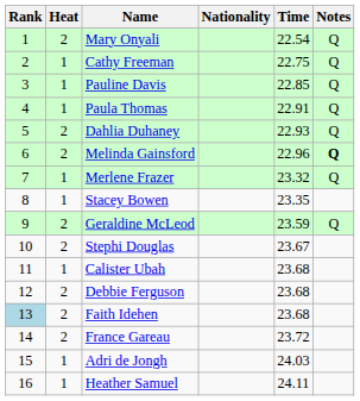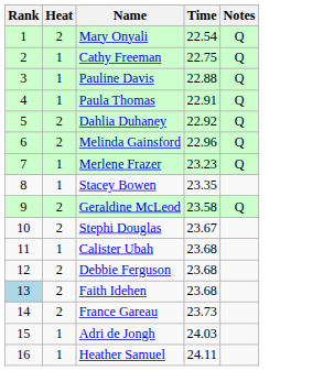 <table class="wikitable sortable" style="text-align:center">
 <tr>
 <th>Rank</th>
 <th>Heat</th>
 <th>Name</th>
-<th>Nationality</th>
 <th>Time</th>
 <th>Notes</th>
 </tr>
 <tr bgcolor=ccffcc>
 <td>1</td>
 <td>2</td>
 <td align=left><a href='#'>Mary Onyali</a></td>
-<td align=left></td>
 <td>22.54</td>
 <td>Q</td>
 </tr>
 <tr bgcolor=ccffcc>
 <td>2</td>
 <td>1</td>
 <td align=left><a href='#'>Cathy Freeman</a></td>
-<td align=left></td>
 <td>22.75</td>
 <td>Q</td>
 </tr>
 <tr bgcolor=ccffcc>
 <td>3</td>
 <td>1</td>
 <td align=left><a href='#'>Pauline Davis</a></td>
-<td align=left></td>
-<td>22.85</td>
+<td>22.88</td>
 <td>Q</td>
 </tr>
 <tr bgcolor=ccffcc>
 <td>4</td>
 <td>1</td>
 <td align=left><a href='#'>Paula Thomas</a></td>
-<td align=left></td>
 <td>22.91</td>
 <td>Q</td>
 </tr>
 <tr bgcolor=ccffcc>
 <td>5</td>
 <td>2</td>
 <td align=left><a href='#'>Dahlia Duhaney</a></td>
-<td align=left></td>
-<td>22.93</td>
+<td>22.92</td>
 <td>Q</td>
 </tr>
 <tr bgcolor=ccffcc>
 <td>6</td>
 <td>2</td>
 <td align=left><a href='#'>Melinda Gainsford</a></td>
-<td align=left></td>
 <td>22.96</td>
-<td><strong>Q</strong></td>
+<td>Q</td>
 </tr>
 <tr bgcolor=ccffcc>
 <td>7</td>
 <td>1</td>
 <td align=left><a href='#'>Merlene Frazer</a></td>
-<td align=left></td>
-<td>23.32</td>
+<td>23.23</td>
 <td>Q</td>
 </tr>
 <tr>
 <td>8</td>
 <td>1</td>
 <td align=left><a href='#'>Stacey Bowen</a></td>
-<td align=left></td>
 <td>23.35</td>
 <td></td>
 </tr>
 <tr bgcolor=ccffcc>
 <td>9</td>
 <td>2</td>
 <td align=left><a href='#'>Geraldine McLeod</a></td>
-<td align=left></td>
-<td>23.59</td>
+<td>23.58</td>
 <td>Q</td>
 </tr>
 <tr>
 <td>10</td>
 <td>2</td>
 <td align=left><a href='#'>Stephi Douglas</a></td>
-<td align=left></td>
 <td>23.67</td>
 <td></td>
 </tr>
 <tr>
 <td>11</td>
 <td>1</td>
 <td align=left><a href='#'>Calister Ubah</a></td>
-<td align=left></td>
 <td>23.68</td>
 <td></td>
 </tr>
 <tr>
 <td>12</td>
 <td>2</td>
 <td align=left><a href='#'>Debbie Ferguson</a></td>
-<td align=left></td>
 <td>23.68</td>
 <td></td>
 </tr>
 <tr>
 <td style="background: lightblue;">13</td>
 <td>2</td>
 <td align=left><a href='#'>Faith Idehen</a></td>
-<td align=left></td>
 <td>23.68</td>
 <td></td>
 </tr>
 <tr>
 <td>14</td>
 <td>2</td>
 <td align=left><a href='#'>France Gareau</a></td>
-<td align=left></td>
-<td>23.72</td>
+<td>23.73</td>
 <td></td>
 </tr>
 <tr>
 <td>15</td>
 <td>1</td>
 <td align=left><a href='#'>Adri de Jongh</a></td>
-<td align=left></td>
 <td>24.03</td>
 <td></td>
 </tr>
 <tr>
 <td>16</td>
 <td>1</td>
 <td align=left><a href='#'>Heather Samuel</a></td>
-<td align=left></td>
 <td>24.11</td>
 <td></td>
 </tr>
 </table>
